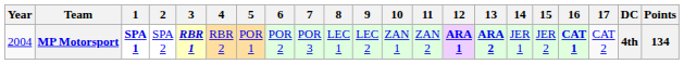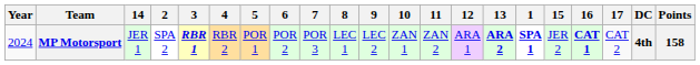 <table class="wikitable" style="text-align:center; font-size:85%">
 <tr>
 <th>Year</th>
 <th>Team</th>
-<th>1</th>
+<th>14</th>
 <th>2</th>
 <th>3</th>
 <th>4</th>
 <th>5</th>
 <th>6</th>
 <th>7</th>
 <th>8</th>
 <th>9</th>
 <th>10</th>
 <th>11</th>
 <th>12</th>
 <th>13</th>
-<th>14</th>
+<th>1</th>
 <th>15</th>
 <th>16</th>
 <th>17</th>
 <th>DC</th>
 <th>Points</th>
 </tr>
 <tr>
-<td><a href='#'>2004</a></td>
+<td><a href='#'>2024</a></td>
 <th nowrap><a href='#'>MP Motorsport</a></th>
-<td style="background:#FFFFFF;"><strong><a href='#'>SPA<br>1</a></strong><br></td>
+<td style="background:#DFFFDF;"><a href='#'>JER<br>1</a><br></td>
 <td style="background:#FFFFFF;"><a href='#'>SPA<br>2</a><br></td>
 <td style="background:#FFFFBF;"><strong><em><a href='#'>RBR<br>1</a></em></strong><br></td>
 <td style="background:#FFDF9F;"><a href='#'>RBR<br>2</a><br></td>
 <td style="background:#FFDF9F;"><a href='#'>POR<br>1</a><br></td>
 <td style="background:#DFFFDF;"><a href='#'>POR<br>2</a><br></td>
 <td style="background:#DFFFDF;"><a href='#'>POR<br>3</a><br></td>
 <td style="background:#DFFFDF;"><a href='#'>LEC<br>1</a><br></td>
 <td style="background:#DFFFDF;"><a href='#'>LEC<br>2</a><br></td>
 <td style="background:#DFFFDF;"><a href='#'>ZAN<br>1</a><br></td>
 <td style="background:#DFFFDF;"><a href='#'>ZAN<br>2</a><br></td>
-<td style="background:#EFCFFF;"><strong><a href='#'>ARA<br>1</a><br></strong></td>
+<td style="background:#EFCFFF;"><a href='#'>ARA<br>1</a><br></td>
 <td style="background:#DFFFDF;"><strong><a href='#'>ARA<br>2</a></strong><br></td>
-<td style="background:#DFFFDF;"><a href='#'>JER<br>1</a><br></td>
+<td style="background:#FFFFFF;"><strong><a href='#'>SPA<br>1</a></strong><br></td>
 <td style="background:#DFFFDF;"><a href='#'>JER<br>2</a><br></td>
 <td style="background:#DFFFDF;"><strong><a href='#'>CAT<br>1</a><br></strong></td>
 <td style="background:#;"><a href='#'>CAT<br>2</a><br></td>
 <th>4th</th>
-<th>134</th>
+<th>158</th>
 </tr>
 </table>
